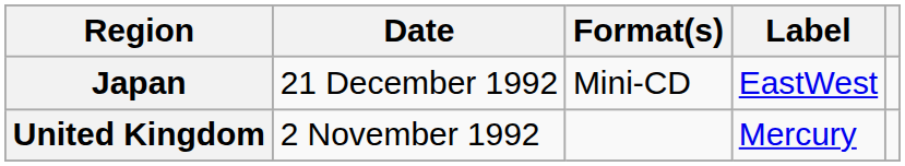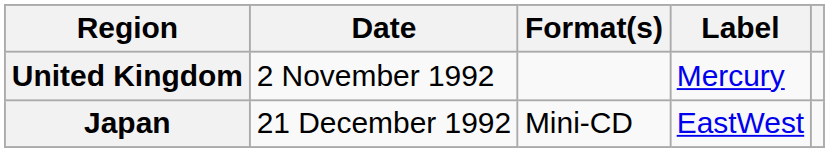 <table class="wikitable plainrowheaders">
 <tr>
 <th scope="col">Region</th>
 <th scope="col">Date</th>
 <th scope="col">Format(s)</th>
 <th scope="col">Label</th>
 <th scope="col"></th>
 </tr>
 <tr>
+<th scope="row">United Kingdom</th>
+<td>2 November 1992</td>
+<td></td>
+<td><a href='#'>Mercury</a></td>
+<td></td>
+</tr>
+<tr>
 <th scope="row">Japan</th>
 <td>21 December 1992</td>
 <td>Mini-CD</td>
 <td><a href='#'>EastWest</a></td>
 <td></td>
 </tr>
-<tr>
-<th scope="row">United Kingdom</th>
-<td>2 November 1992</td>
-<td></td>
-<td><a href='#'>Mercury</a></td>
-<td></td>
-</tr>
 </table>
